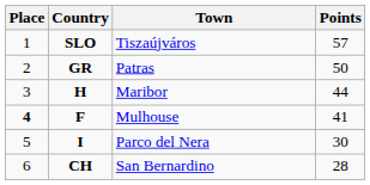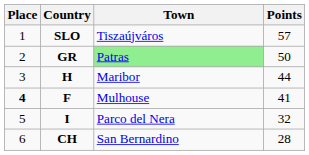 <table class="wikitable" style="text-align;">
 <tr>
 <th width="25">Place</th>
 <th width="25">Country</th>
 <th width="200">Town</th>
 <th width="25">Points</th>
 </tr>
 <tr>
 <td align="center">1</td>
 <td align="center"><strong>SLO</strong></td>
 <td align="left"><a href='#'>Tiszaújváros</a></td>
 <td align="center">57</td>
 </tr>
 <tr>
 <td align="center">2</td>
 <td align="center"><strong>GR</strong></td>
-<td align="left"><a href='#'>Patras</a></td>
+<td align="left" style="background: lightgreen;"><a href='#'>Patras</a></td>
 <td align="center">50</td>
 </tr>
 <tr>
 <td align="center">3</td>
 <td align="center"><strong>H</strong></td>
 <td align="left"><a href='#'>Maribor</a></td>
 <td align="center">44</td>
 </tr>
 <tr>
 <td align="center"><strong>4</strong></td>
 <td align="center"><strong>F</strong></td>
 <td align="left"><a href='#'>Mulhouse</a></td>
 <td align="center">41</td>
 </tr>
 <tr>
 <td align="center">5</td>
 <td align="center"><strong>I</strong></td>
 <td align="left"><a href='#'>Parco del Nera</a></td>
-<td align="center">30</td>
+<td align="center">32</td>
 </tr>
 <tr>
 <td align="center">6</td>
 <td align="center"><strong>CH</strong></td>
 <td align="left"><a href='#'>San Bernardino</a></td>
 <td align="center">28</td>
 </tr>
 </table>
